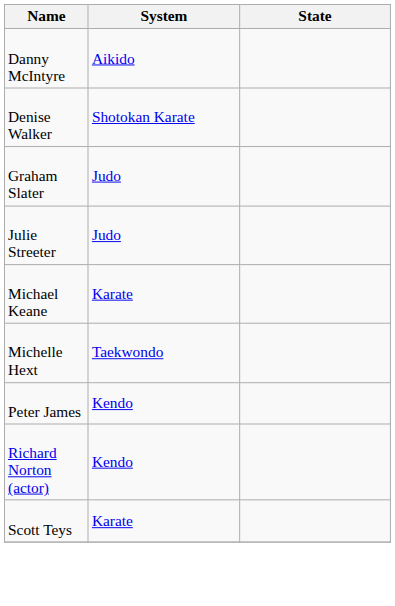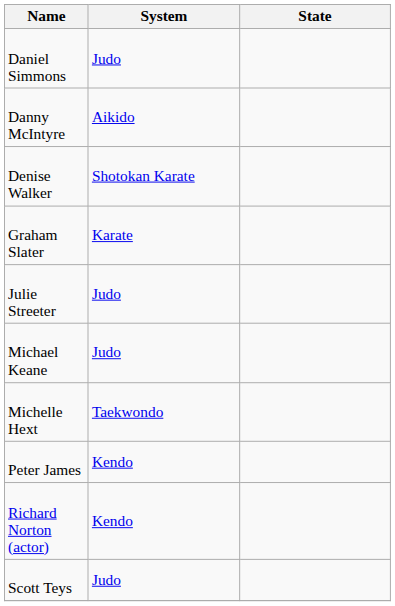 <table class="wikitable sortable collapsible">
 <tr>
 <th width="80" sortable>Name</th>
 <th width="150">System</th>
 <th width="150">State</th>
+</tr>
+<tr>
+<td><br>Daniel Simmons</td>
+<td><a href='#'>Judo</a></td>
+<td></td>
 </tr>
 <tr>
 <td><br>Danny McIntyre</td>
 <td><a href='#'>Aikido</a></td>
 <td></td>
 </tr>
 <tr>
 <td><br>Denise Walker</td>
 <td><a href='#'>Shotokan Karate</a></td>
 <td></td>
 </tr>
 <tr>
 <td><br>Graham Slater</td>
-<td><a href='#'>Judo</a></td>
+<td><a href='#'>Karate</a></td>
 <td></td>
 </tr>
 <tr>
 <td><br>Julie Streeter</td>
 <td><a href='#'>Judo</a></td>
 <td></td>
 </tr>
 <tr>
 <td><br>Michael Keane</td>
-<td><a href='#'>Karate</a></td>
+<td><a href='#'>Judo</a></td>
 <td></td>
 </tr>
 <tr>
 <td><br>Michelle Hext</td>
 <td><a href='#'>Taekwondo</a></td>
 <td></td>
 </tr>
 <tr>
 <td><br>Peter James</td>
 <td><a href='#'>Kendo</a></td>
 <td></td>
 </tr>
 <tr>
 <td><br><a href='#'>Richard Norton (actor)</a></td>
 <td><a href='#'>Kendo</a></td>
 <td></td>
 </tr>
 <tr>
 <td><br>Scott Teys</td>
-<td><a href='#'>Karate</a></td>
+<td><a href='#'>Judo</a></td>
 <td></td>
 </tr>
 <tr>
 </tr>
 </table>
